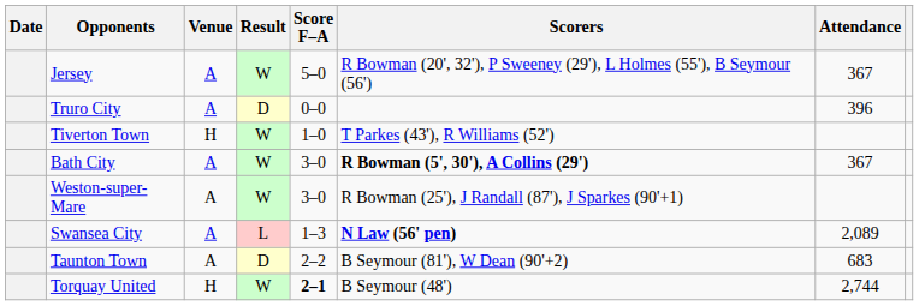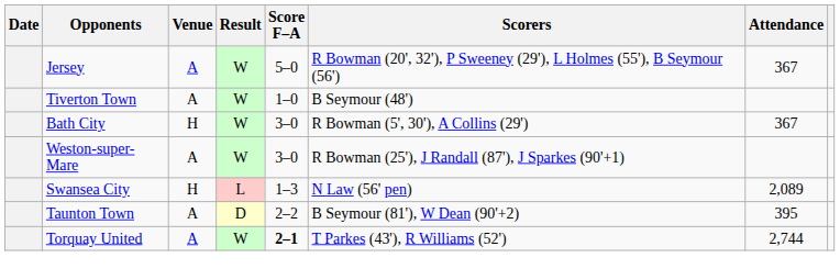 <table class="wikitable plainrowheaders sortable" style="text-align:center">
 <tr>
 <th scope=col>Date</th>
 <th scope=col>Opponents</th>
 <th scope=col>Venue</th>
 <th scope=col>Result</th>
 <th scope=col>Score<br>F–A</th>
 <th scope=col class=unsortable>Scorers</th>
 <th scope=col>Attendance</th>
 <th scope=col class=unsortable></th>
 </tr>
 <tr>
 <th scope=row></th>
 <td align=left><a href='#'>Jersey</a></td>
 <td><a href='#'>A</a></td>
 <td style=background-color:#CCFFCC>W</td>
 <td>5–0</td>
 <td align=left><a href='#'>R Bowman</a> (20', 32'), <a href='#'>P Sweeney</a> (29'), <a href='#'>L Holmes</a> (55'), <a href='#'>B Seymour</a> (56')</td>
 <td>367</td>
 <td></td>
 </tr>
 <tr>
 <th scope=row></th>
-<td align=left><a href='#'>Truro City</a></td>
-<td><a href='#'>A</a></td>
-<td style=background-color:#FFFFCC>D</td>
-<td>0–0</td>
-<td align=left></td>
-<td>396</td>
-<td></td>
-</tr>
-<tr>
-<th scope=row></th>
 <td align=left><a href='#'>Tiverton Town</a></td>
-<td>H</td>
+<td>A</td>
 <td style=background-color:#CCFFCC>W</td>
 <td>1–0</td>
-<td align=left><a href='#'>T Parkes</a> (43'), <a href='#'>R Williams</a> (52')</td>
+<td align=left>B Seymour (48')</td>
 <td></td>
 <td></td>
 </tr>
 <tr>
 <th scope=row></th>
 <td align=left><a href='#'>Bath City</a></td>
-<td><a href='#'>A</a></td>
+<td>H</td>
 <td style=background-color:#CCFFCC>W</td>
 <td>3–0</td>
-<td align=left><strong>R Bowman (5', 30'), <a href='#'>A Collins</a> (29')</strong></td>
+<td align=left>R Bowman (5', 30'), <a href='#'>A Collins</a> (29')</td>
 <td>367</td>
 <td></td>
 </tr>
 <tr>
 <th scope=row></th>
 <td align=left><a href='#'>Weston-super-Mare</a></td>
 <td>A</td>
 <td style=background-color:#CCFFCC>W</td>
 <td>3–0</td>
 <td align=left>R Bowman (25'), <a href='#'>J Randall</a> (87'), <a href='#'>J Sparkes</a> (90'+1)</td>
 <td></td>
 <td></td>
 </tr>
 <tr>
 <th scope=row></th>
 <td align=left><a href='#'>Swansea City</a></td>
-<td><a href='#'>A</a></td>
+<td>H</td>
 <td style=background-color:#FFCCCC>L</td>
 <td>1–3</td>
-<td align=left><strong><a href='#'>N Law</a> (56' <a href='#'>pen</a>)</strong></td>
+<td align=left><a href='#'>N Law</a> (56' <a href='#'>pen</a>)</td>
 <td>2,089</td>
 <td></td>
 </tr>
 <tr>
 <th scope=row></th>
 <td align=left><a href='#'>Taunton Town</a></td>
 <td>A</td>
 <td style=background-color:#FFFFCC>D</td>
 <td>2–2</td>
 <td align=left>B Seymour (81'), <a href='#'>W Dean</a> (90'+2)</td>
-<td>683</td>
+<td>395</td>
 <td></td>
 </tr>
 <tr>
 <th scope=row></th>
 <td align=left><a href='#'>Torquay United</a></td>
-<td>H</td>
+<td><a href='#'>A</a></td>
 <td style=background-color:#CCFFCC>W</td>
 <td><strong>2–1</strong></td>
-<td align=left>B Seymour (48')</td>
+<td align=left><a href='#'>T Parkes</a> (43'), <a href='#'>R Williams</a> (52')</td>
 <td>2,744</td>
 <td></td>
 </tr>
 </table>
